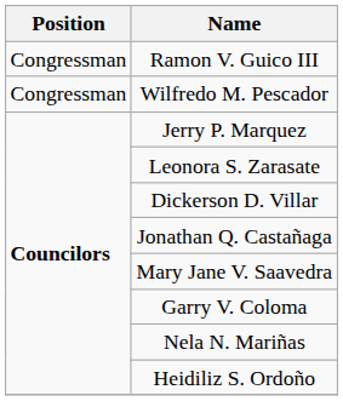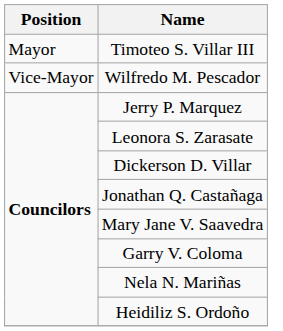 <table class="wikitable" style="line-height:1.20em; font-size:100%;">
 <tr>
 <th>Position</th>
 <th>Name</th>
 </tr>
 <tr>
-<td>Congressman</td>
-<td style="text-align:center;">Ramon V. Guico III</td>
+<td>Mayor</td>
+<td style="text-align:center;">Timoteo S. Villar III</td>
 </tr>
 <tr>
-<td>Congressman</td>
+<td>Vice-Mayor</td>
 <td style="text-align:center;">Wilfredo M. Pescador</td>
 </tr>
 <tr>
 <td rowspan=8><strong>Councilors</strong></td>
 <td style="text-align:center;">Jerry P. Marquez</td>
 </tr>
 <tr>
 <td style="text-align:center;">Leonora S. Zarasate</td>
 </tr>
 <tr>
 <td style="text-align:center;">Dickerson D. Villar</td>
 </tr>
 <tr>
 <td style="text-align:center;">Jonathan Q. Castañaga</td>
 </tr>
 <tr>
 <td style="text-align:center;">Mary Jane V. Saavedra</td>
 </tr>
 <tr>
 <td style="text-align:center;">Garry V. Coloma</td>
 </tr>
 <tr>
 <td style="text-align:center;">Nela N. Mariñas</td>
 </tr>
 <tr>
 <td style="text-align:center;">Heidiliz S. Ordoño</td>
 </tr>
 <tr>
 </tr>
 </table>
